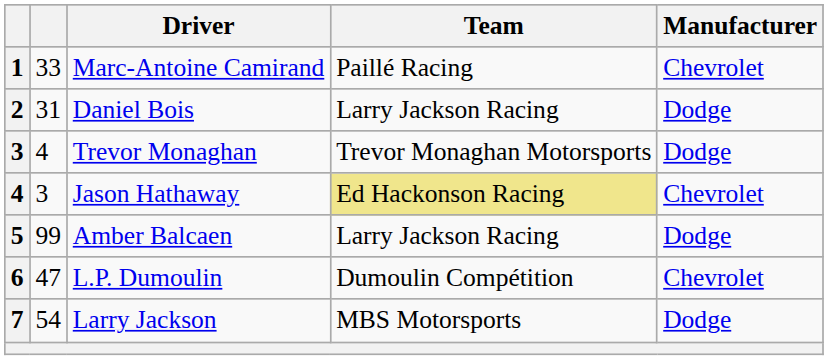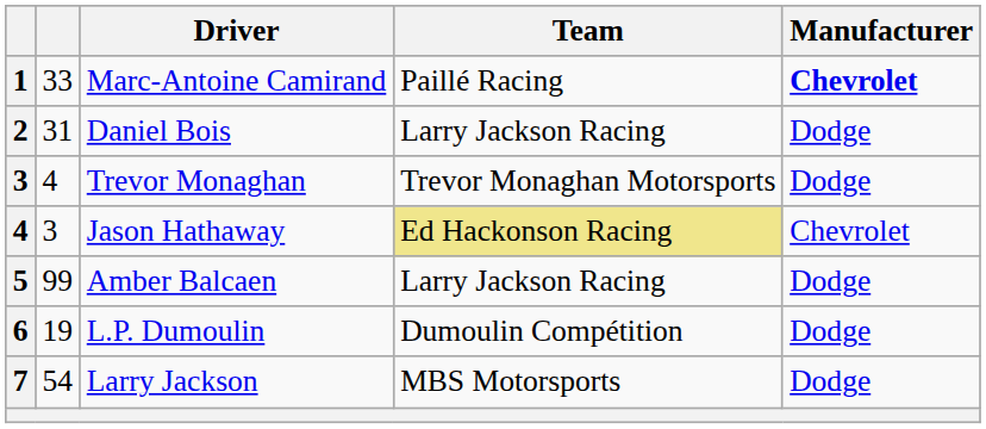 <table class="wikitable" style="font-size: 95%;">
 <tr>
 <th></th>
 <th></th>
 <th>Driver</th>
 <th>Team</th>
 <th>Manufacturer</th>
 </tr>
 <tr>
 <th>1</th>
 <td>33</td>
 <td><a href='#'>Marc-Antoine Camirand</a></td>
 <td>Paillé Racing</td>
-<td><a href='#'>Chevrolet</a></td>
+<td><strong><a href='#'>Chevrolet</a></strong></td>
 </tr>
 <tr>
 <th>2</th>
 <td>31</td>
 <td><a href='#'>Daniel Bois</a></td>
 <td>Larry Jackson Racing</td>
 <td><a href='#'>Dodge</a></td>
 </tr>
 <tr>
 <th>3</th>
 <td>4</td>
 <td><a href='#'>Trevor Monaghan</a></td>
 <td>Trevor Monaghan Motorsports</td>
 <td><a href='#'>Dodge</a></td>
 </tr>
 <tr>
 <th>4</th>
 <td>3</td>
 <td><a href='#'>Jason Hathaway</a></td>
 <td style="background: khaki;">Ed Hackonson Racing</td>
 <td><a href='#'>Chevrolet</a></td>
 </tr>
 <tr>
 <th>5</th>
 <td>99</td>
 <td><a href='#'>Amber Balcaen</a></td>
 <td>Larry Jackson Racing</td>
 <td><a href='#'>Dodge</a></td>
 </tr>
 <tr>
 <th>6</th>
-<td>47</td>
+<td>19</td>
 <td><a href='#'>L.P. Dumoulin</a></td>
 <td>Dumoulin Compétition</td>
-<td><a href='#'>Chevrolet</a></td>
+<td><a href='#'>Dodge</a></td>
 </tr>
 <tr>
 <th>7</th>
 <td>54</td>
 <td><a href='#'>Larry Jackson</a></td>
 <td>MBS Motorsports</td>
 <td><a href='#'>Dodge</a></td>
 </tr>
 <tr>
 <th colspan="5"></th>
 </tr>
 </table>
